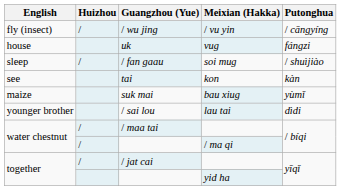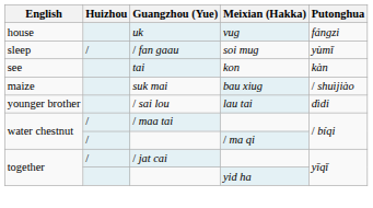 <table class="wikitable">
 <tr>
 <th>English</th>
 <th>Huizhou</th>
 <th>Guangzhou (Yue)</th>
 <th>Meixian (Hakka)</th>
 <th>Putonghua</th>
-</tr>
-<tr>
-<td>fly (insect)</td>
-<td style="background-color: #E4F1F5;"> /  </td>
-<td style="background-color: #E4F1F5;"> /  <em>wu jing</em></td>
-<td style="background-color: #E4F1F5;"> /  <em>vu yin</em></td>
-<td> /  <em>cāngyíng</em></td>
 </tr>
 <tr>
 <td>house</td>
 <td style="background-color: #E4F1F5;"> </td>
 <td style="background-color: #E4F1F5;"> <em>uk</em></td>
 <td style="background-color: #E4F1F5;"> <em>vug</em></td>
 <td> <em>fángzi</em></td>
 </tr>
 <tr>
 <td>sleep</td>
 <td style="background-color: #E4F1F5;"> /  </td>
 <td style="background-color: #E4F1F5;"> /  <em>fan gaau</em></td>
 <td> <em>soi mug</em></td>
-<td> /  <em>shuìjiào</em></td>
+<td> <em>yùmǐ</em></td>
 </tr>
 <tr>
 <td>see</td>
 <td style="background-color: #E4F1F5;"> </td>
 <td style="background-color: #E4F1F5;"> <em>tai</em></td>
 <td> <em>kon</em></td>
 <td> <em>kàn</em></td>
 </tr>
 <tr>
 <td>maize</td>
 <td style="background-color: #E4F1F5;"> </td>
 <td> <em>suk mai</em></td>
 <td style="background-color: #E4F1F5;"> <em>bau xiug</em></td>
-<td> <em>yùmǐ</em></td>
+<td> /  <em>shuìjiào</em></td>
 </tr>
 <tr>
 <td>younger brother</td>
 <td style="background-color: #E4F1F5;"> </td>
 <td> /  <em>sai lou</em></td>
 <td style="background-color: #E4F1F5;"> <em>lau tai</em></td>
 <td> <em>dìdi</em></td>
 </tr>
 <tr>
 <td rowspan="2">water chestnut</td>
 <td style="background-color: #E4F1F5;"> /  </td>
 <td style="background-color: #E4F1F5;"> /  <em>maa tai</em></td>
 <td></td>
 <td rowspan="2"> /  <em>bíqi</em></td>
 </tr>
 <tr>
 <td style="background-color: #E4F1F5;"> /  </td>
 <td></td>
 <td style="background-color: #E4F1F5;"> /  <em>ma qi</em></td>
 </tr>
 <tr>
 <td rowspan="2">together</td>
 <td style="background-color: #E4F1F5;"> /  </td>
 <td style="background-color: #E4F1F5;"> /  <em>jat cai</em></td>
 <td></td>
 <td rowspan="2"> <em>yīqǐ</em></td>
 </tr>
 <tr>
 <td style="background-color: #E4F1F5;"> </td>
 <td></td>
 <td style="background-color: #E4F1F5;"> <em>yid ha</em></td>
 </tr>
 </table>
